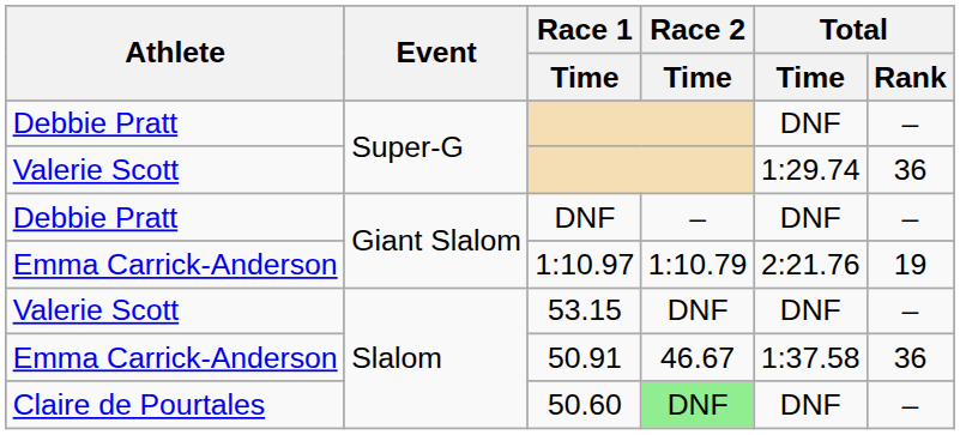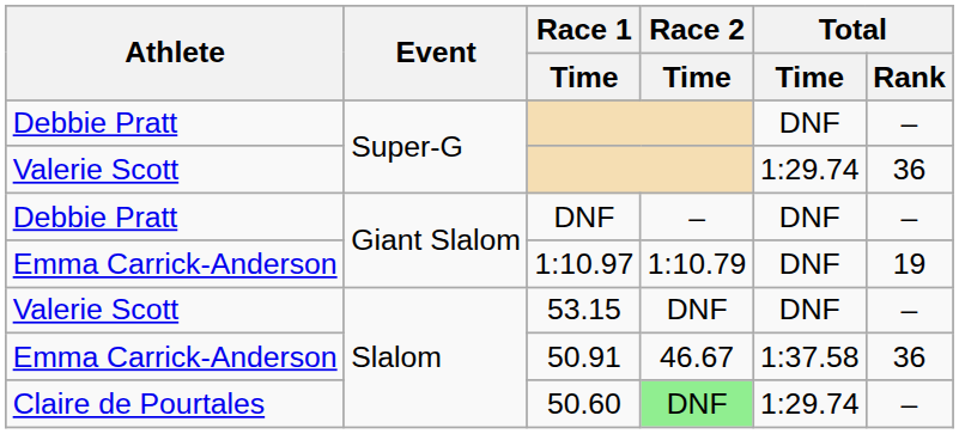 <table class="wikitable" style="font-size:90%">
 <tr>
 <th rowspan="2">Athlete</th>
 <th rowspan="2">Event</th>
 <th>Race 1</th>
 <th>Race 2</th>
 <th colspan="2">Total</th>
 </tr>
 <tr>
 <th>Time</th>
 <th>Time</th>
 <th>Time</th>
 <th>Rank</th>
 </tr>
 <tr>
 <td><a href='#'>Debbie Pratt</a></td>
 <td rowspan="2">Super-G</td>
 <td colspan="2" bgcolor="wheat"></td>
 <td align="center">DNF</td>
 <td align="center">–</td>
 </tr>
 <tr>
 <td><a href='#'>Valerie Scott</a></td>
 <td colspan="2" bgcolor="wheat"></td>
 <td align="center">1:29.74</td>
 <td align="center">36</td>
 </tr>
 <tr>
 <td><a href='#'>Debbie Pratt</a></td>
 <td rowspan="2">Giant Slalom</td>
 <td align="center">DNF</td>
 <td align="center">–</td>
 <td align="center">DNF</td>
 <td align="center">–</td>
 </tr>
 <tr>
 <td><a href='#'>Emma Carrick-Anderson</a></td>
 <td align="center">1:10.97</td>
 <td align="center">1:10.79</td>
-<td align="center">2:21.76</td>
+<td align="center">DNF</td>
 <td align="center">19</td>
 </tr>
 <tr>
 <td><a href='#'>Valerie Scott</a></td>
 <td rowspan="3">Slalom</td>
 <td align="center">53.15</td>
 <td align="center">DNF</td>
 <td align="center">DNF</td>
 <td align="center">–</td>
 </tr>
 <tr>
 <td><a href='#'>Emma Carrick-Anderson</a></td>
 <td align="center">50.91</td>
 <td align="center">46.67</td>
 <td align="center">1:37.58</td>
 <td align="center">36</td>
 </tr>
 <tr>
 <td><a href='#'>Claire de Pourtales</a></td>
 <td align="center">50.60</td>
 <td align="center" style="background: lightgreen;">DNF</td>
-<td align="center">DNF</td>
+<td align="center">1:29.74</td>
 <td align="center">–</td>
 </tr>
 </table>
